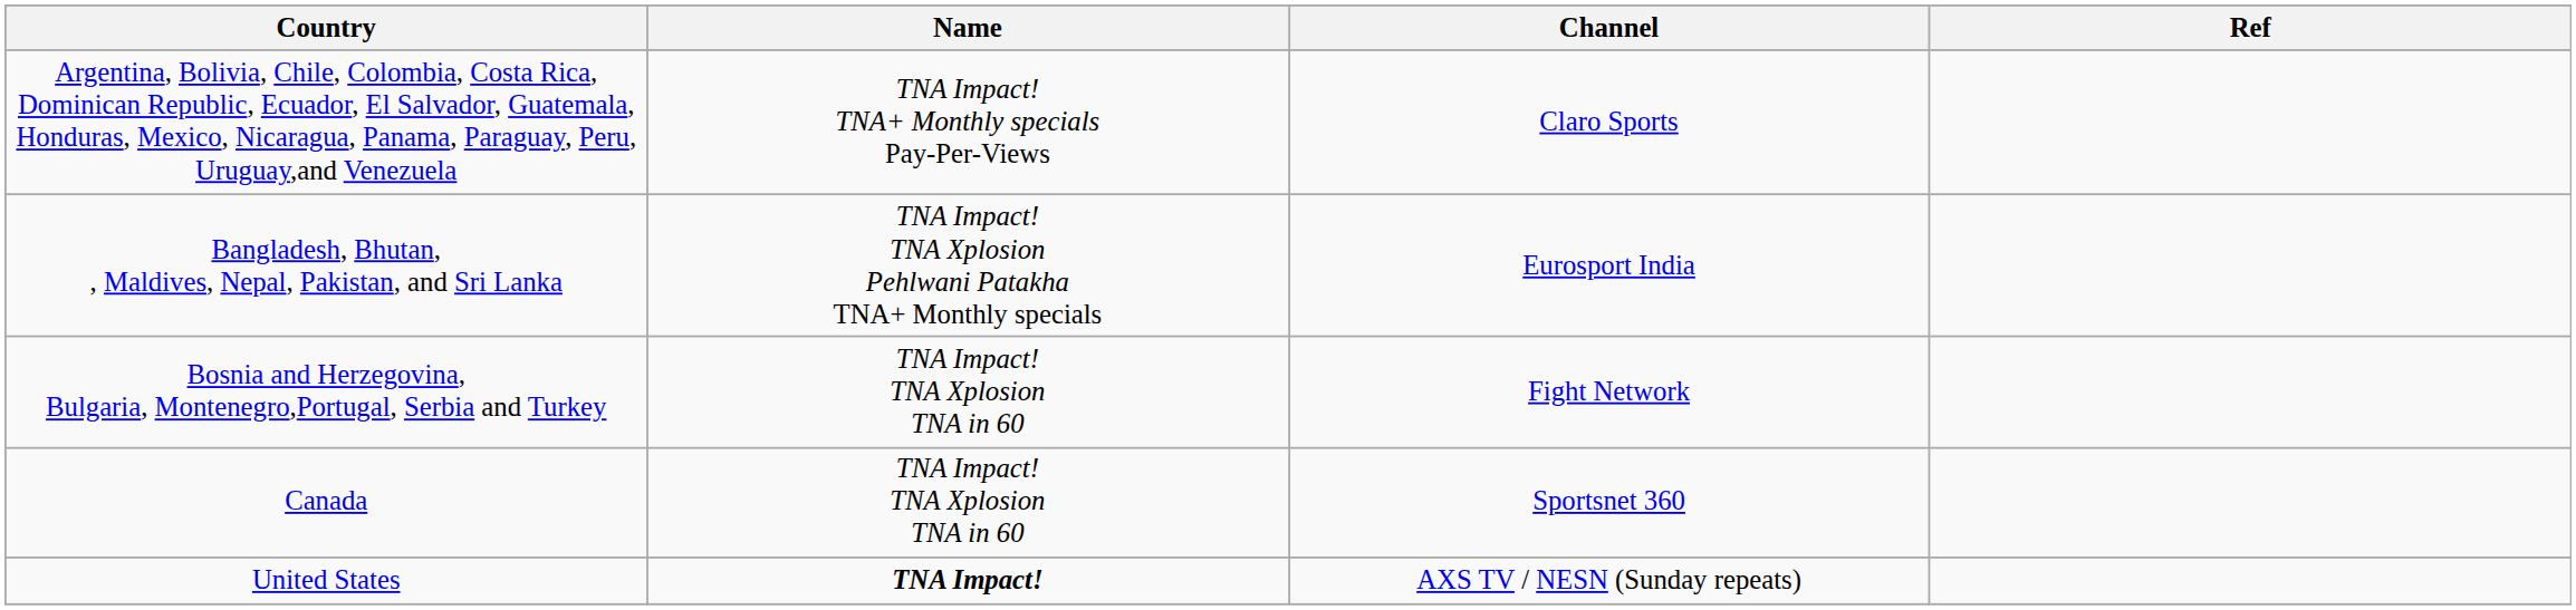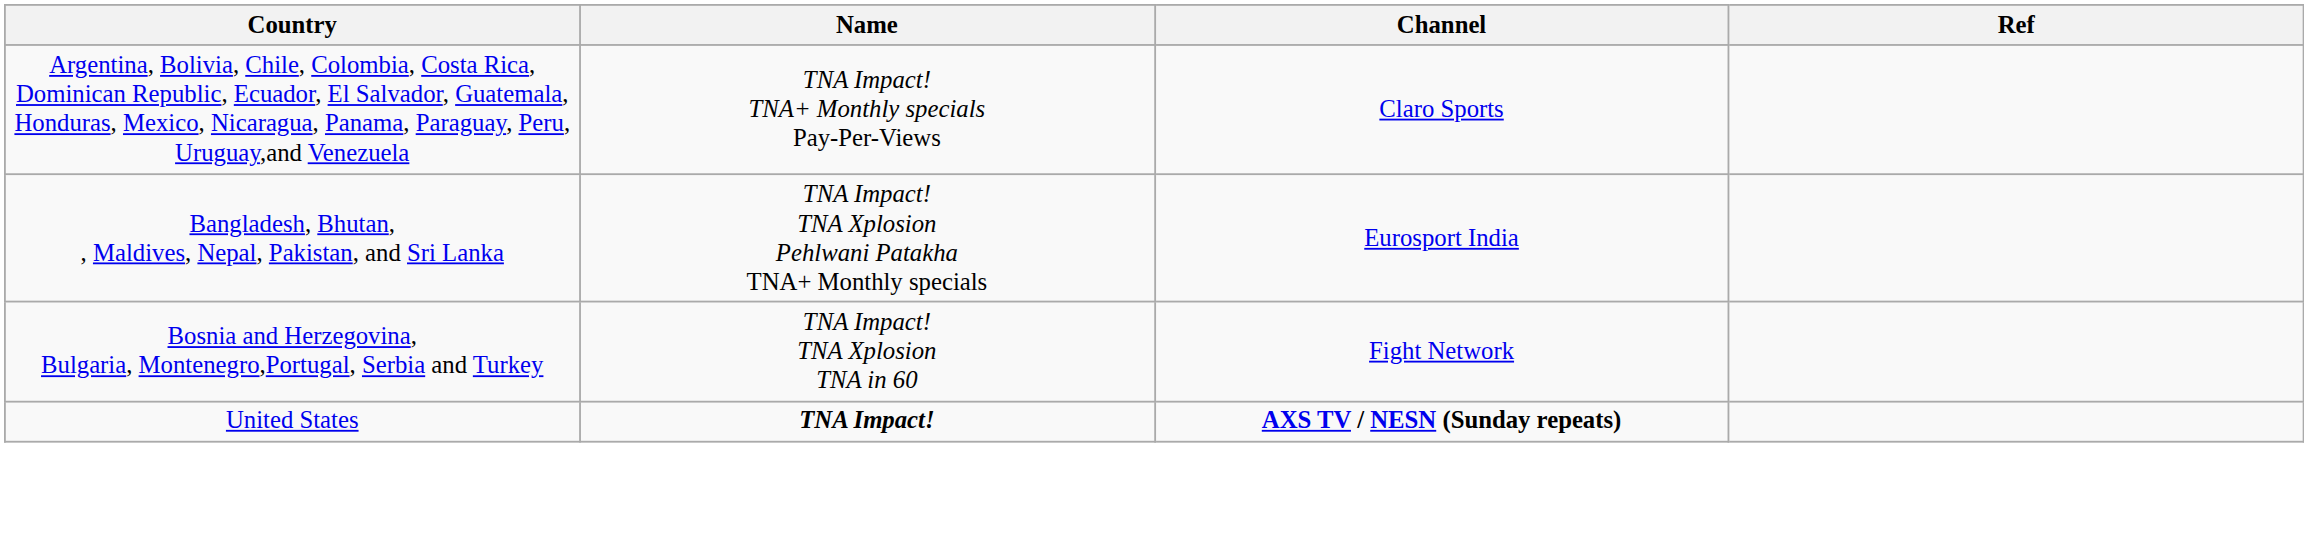 <table class="wikitable" style="font-size:85%; text-align:center; width:100%;">
 <tr>
 <th style="width:18%;">Country</th>
 <th style="width:18%;">Name</th>
 <th style="width:18%;">Channel</th>
 <th style="width:18%;">Ref</th>
 </tr>
 <tr>
 <td> <a href='#'>Argentina</a>,  <a href='#'>Bolivia</a>,  <a href='#'>Chile</a>, <a href='#'>Colombia</a>,  <a href='#'>Costa Rica</a>,  <a href='#'>Dominican Republic</a>,  <a href='#'>Ecuador</a>,  <a href='#'>El Salvador</a>,  <a href='#'>Guatemala</a>,  <a href='#'>Honduras</a>,  <a href='#'>Mexico</a>, <a href='#'>Nicaragua</a>,  <a href='#'>Panama</a>,  <a href='#'>Paraguay</a>,  <a href='#'>Peru</a>,   <a href='#'>Uruguay</a>,and  <a href='#'>Venezuela</a></td>
 <td><em>TNA Impact!</em><br><em>TNA+ Monthly specials</em><br>Pay-Per-Views</td>
 <td><a href='#'>Claro Sports</a></td>
 <td></td>
 </tr>
 <tr>
 <td> <a href='#'>Bangladesh</a>,  <a href='#'>Bhutan</a>,<br>,  <a href='#'>Maldives</a>,  <a href='#'>Nepal</a>,  <a href='#'>Pakistan</a>, and  <a href='#'>Sri Lanka</a></td>
 <td><em>TNA Impact!</em><br><em>TNA Xplosion</em><br><em>Pehlwani Patakha</em><br>TNA+ Monthly specials</td>
 <td><a href='#'>Eurosport India</a></td>
 <td></td>
 </tr>
 <tr>
 <td><a href='#'>Bosnia and Herzegovina</a>,<br><a href='#'>Bulgaria</a>, <a href='#'>Montenegro</a>,<a href='#'>Portugal</a>, <a href='#'>Serbia</a> and <a href='#'>Turkey</a></td>
 <td><em>TNA Impact!</em><br><em>TNA Xplosion</em><br><em>TNA in 60</em></td>
 <td><a href='#'>Fight Network</a></td>
 <td></td>
 </tr>
 <tr>
-<td> <a href='#'>Canada</a></td>
-<td><em>TNA Impact!</em><br><em>TNA Xplosion</em><br><em>TNA in 60</em></td>
-<td><a href='#'>Sportsnet 360</a></td>
-<td></td>
-</tr>
-<tr>
 <td> <a href='#'>United States</a></td>
 <td><strong><em>TNA Impact!</em></strong></td>
-<td><a href='#'>AXS TV</a> / <a href='#'>NESN</a> (Sunday repeats)</td>
+<td><strong><a href='#'>AXS TV</a> / <a href='#'>NESN</a> (Sunday repeats)</strong></td>
 <td></td>
 </tr>
 </table>
